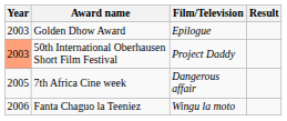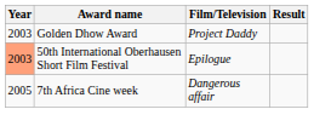 <table class="wikitable sortable" width=410px>
 <tr>
 <th>Year</th>
 <th>Award name</th>
 <th>Film/Television</th>
 <th>Result</th>
 </tr>
 <tr>
 <td>2003</td>
 <td>Golden Dhow Award</td>
-<td><em>Epilogue </em></td>
+<td><em>Project Daddy</em></td>
 <td></td>
 </tr>
 <tr>
 <td style="background: lightsalmon;">2003</td>
 <td>50th International Oberhausen Short Film Festival</td>
-<td><em>Project Daddy</em></td>
+<td><em>Epilogue </em></td>
 <td></td>
 </tr>
 <tr>
 <td>2005</td>
 <td>7th Africa Cine week</td>
 <td><em>Dangerous affair</em></td>
 <td></td>
 </tr>
-<tr>
-<td>2006</td>
-<td>Fanta Chaguo la Teeniez</td>
-<td><em>Wingu la moto</em></td>
-<td></td>
-</tr>
 </table>
